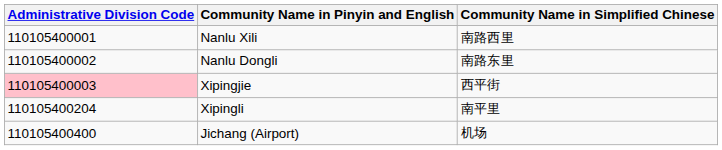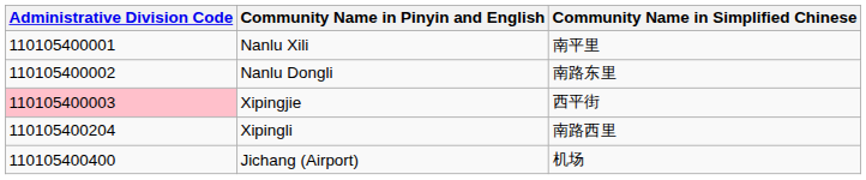 <table class="wikitable sortable">
 <tr>
 <th><a href='#'>Administrative Division Code</a></th>
 <th>Community Name in Pinyin and English</th>
 <th>Community Name in Simplified Chinese</th>
 </tr>
 <tr>
 <td>110105400001</td>
 <td>Nanlu Xili</td>
-<td>南路西里</td>
+<td>南平里</td>
 </tr>
 <tr>
 <td>110105400002</td>
 <td>Nanlu Dongli</td>
 <td>南路东里</td>
 </tr>
 <tr>
 <td style="background: pink;">110105400003</td>
 <td>Xipingjie</td>
 <td>西平街</td>
 </tr>
 <tr>
 <td>110105400204</td>
 <td>Xipingli</td>
-<td>南平里</td>
+<td>南路西里</td>
 </tr>
 <tr>
 <td>110105400400</td>
 <td>Jichang (Airport)</td>
 <td>机场</td>
 </tr>
 </table>
